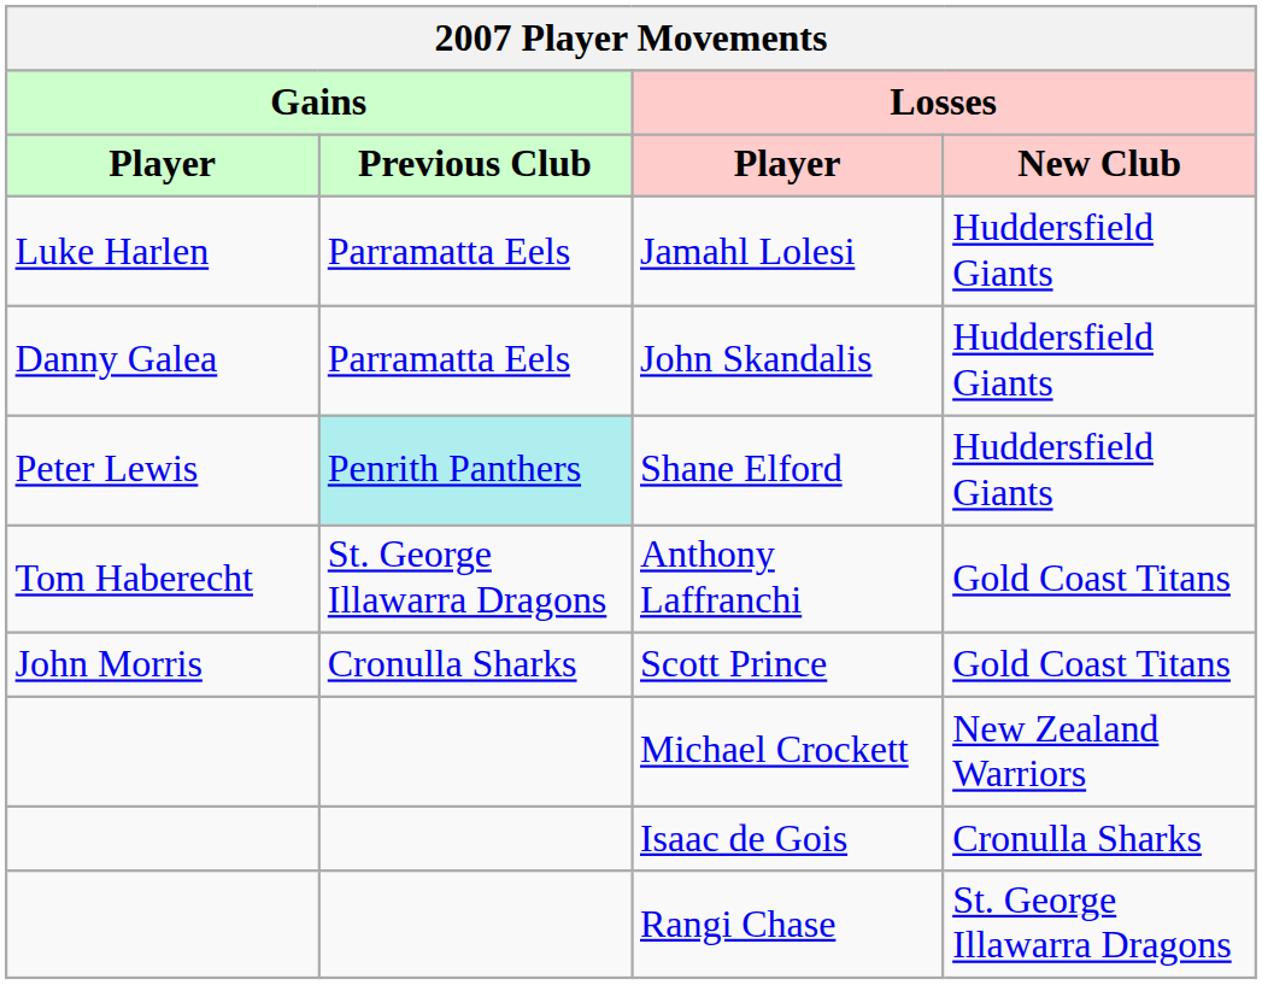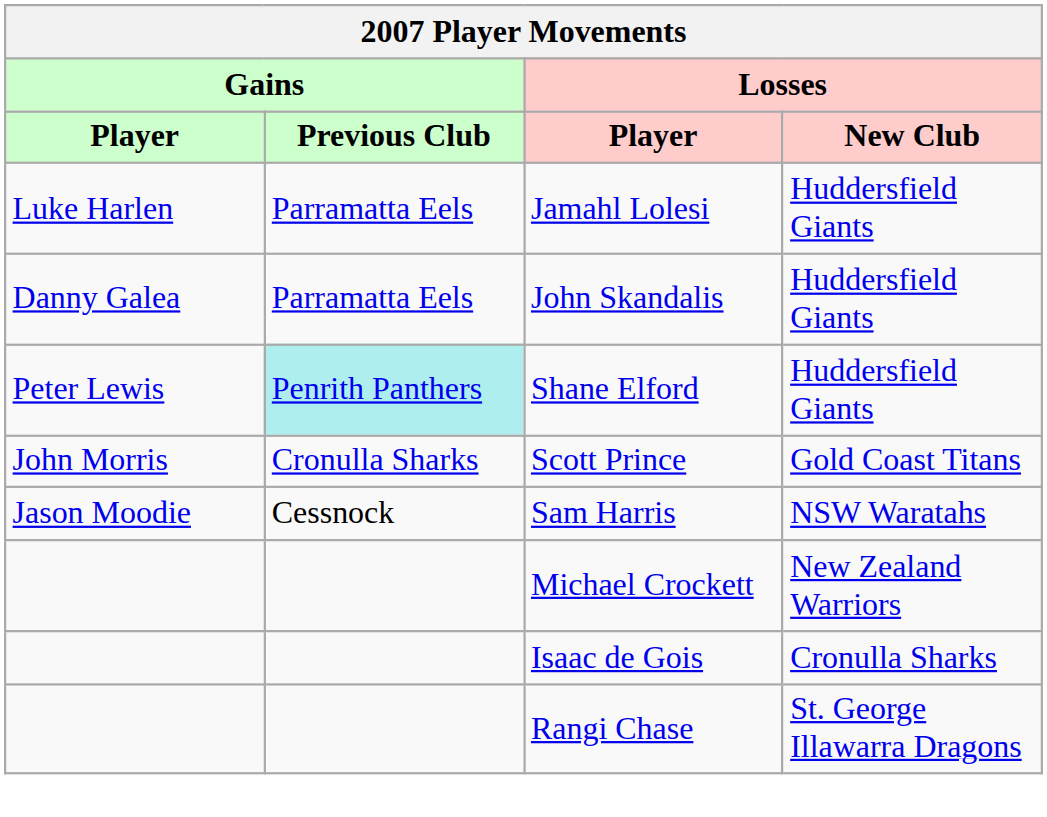 <table class="wikitable" width="75%" style="font-size:90%" style="text-align:center;">
 <tr bgcolor="#efefef">
 <th colspan=4>2007 Player Movements</th>
 </tr>
 <tr>
 <th colspan=2 style="background: #ccffcc;">Gains</th>
 <th colspan=2 style="background: #FFCCCC;">Losses</th>
 </tr>
 <tr>
 <th width="25%" style="background: #ccffcc;">Player</th>
 <th width="25%" style="background: #ccffcc;">Previous Club</th>
 <th width="25%" style="background: #FFCCCC;">Player</th>
 <th width="25%" style="background: #FFCCCC;">New Club</th>
 </tr>
 <tr>
 <td><a href='#'>Luke Harlen</a></td>
 <td><a href='#'>Parramatta Eels</a></td>
 <td><a href='#'>Jamahl Lolesi</a></td>
 <td><a href='#'>Huddersfield Giants</a></td>
 </tr>
 <tr>
 <td><a href='#'>Danny Galea</a></td>
 <td><a href='#'>Parramatta Eels</a></td>
 <td><a href='#'>John Skandalis</a></td>
 <td><a href='#'>Huddersfield Giants</a></td>
 </tr>
 <tr>
 <td><a href='#'>Peter Lewis</a></td>
 <td style="background: paleturquoise;"><a href='#'>Penrith Panthers</a></td>
 <td><a href='#'>Shane Elford</a></td>
 <td><a href='#'>Huddersfield Giants</a></td>
 </tr>
 <tr>
-<td><a href='#'>Tom Haberecht</a></td>
-<td><a href='#'>St. George Illawarra Dragons</a></td>
-<td><a href='#'>Anthony Laffranchi</a></td>
-<td><a href='#'>Gold Coast Titans</a></td>
-</tr>
-<tr>
 <td><a href='#'>John Morris</a></td>
 <td><a href='#'>Cronulla Sharks</a></td>
 <td><a href='#'>Scott Prince</a></td>
 <td><a href='#'>Gold Coast Titans</a></td>
+</tr>
+<tr>
+<td><a href='#'>Jason Moodie</a></td>
+<td>Cessnock</td>
+<td><a href='#'>Sam Harris</a></td>
+<td><a href='#'>NSW Waratahs</a></td>
 </tr>
 <tr>
 <td></td>
 <td></td>
 <td><a href='#'>Michael Crockett</a></td>
 <td><a href='#'>New Zealand Warriors</a></td>
 </tr>
 <tr>
 <td></td>
 <td></td>
 <td><a href='#'>Isaac de Gois</a></td>
 <td><a href='#'>Cronulla Sharks</a></td>
 </tr>
 <tr>
 <td></td>
 <td></td>
 <td><a href='#'>Rangi Chase</a></td>
 <td><a href='#'>St. George Illawarra Dragons</a></td>
 </tr>
 </table>
